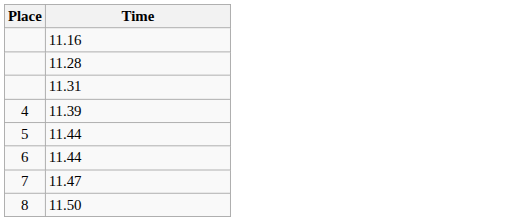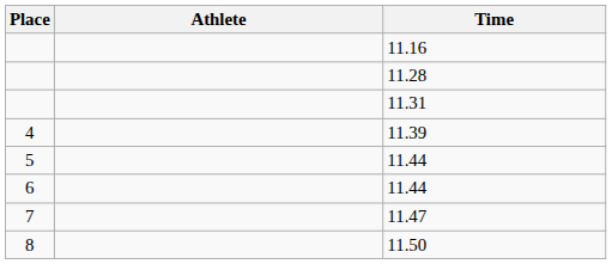 <table class=wikitable>
 <tr>
 <th>Place</th>
+<th style="width:18em">Athlete</th>
 <th style="width:12em">Time</th>
 </tr>
 <tr>
 <td align=center></td>
+<td></td>
 <td>11.16</td>
 </tr>
 <tr>
 <td align=center></td>
+<td></td>
 <td>11.28</td>
 </tr>
 <tr>
 <td align=center></td>
+<td></td>
 <td>11.31</td>
 </tr>
 <tr>
 <td align=center>4</td>
+<td></td>
 <td>11.39</td>
 </tr>
 <tr>
 <td align=center>5</td>
+<td></td>
 <td>11.44</td>
 </tr>
 <tr>
 <td align=center>6</td>
+<td></td>
 <td>11.44</td>
 </tr>
 <tr>
 <td align=center>7</td>
+<td></td>
 <td>11.47</td>
 </tr>
 <tr>
 <td align=center>8</td>
+<td></td>
 <td>11.50</td>
 </tr>
 </table>
